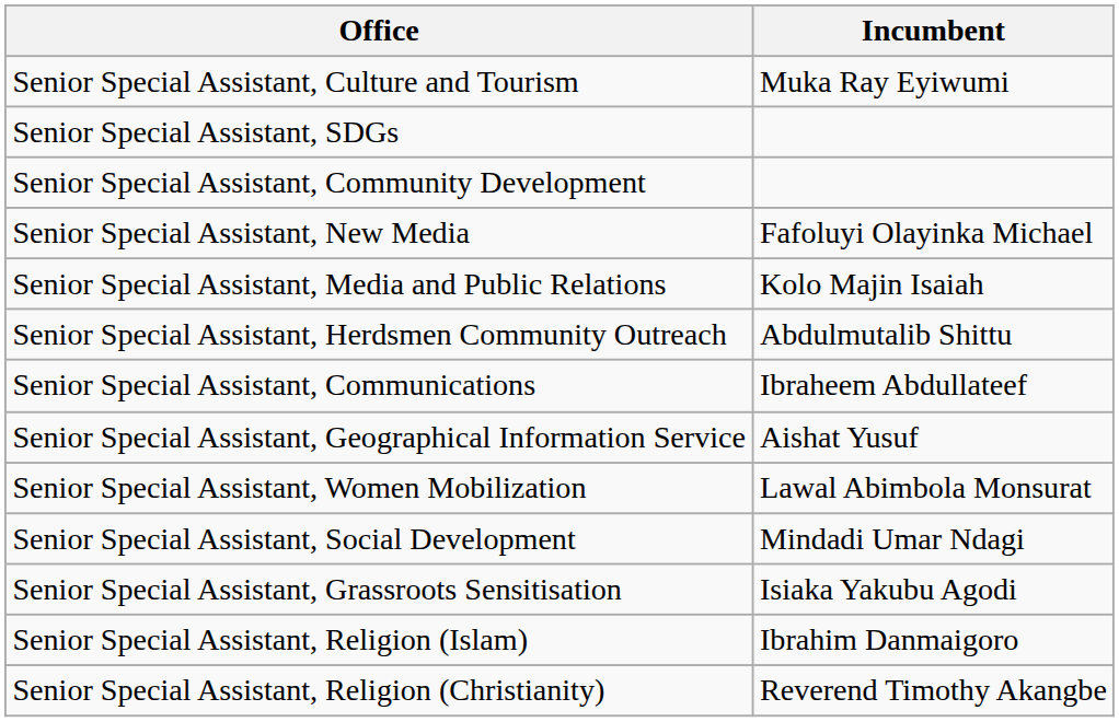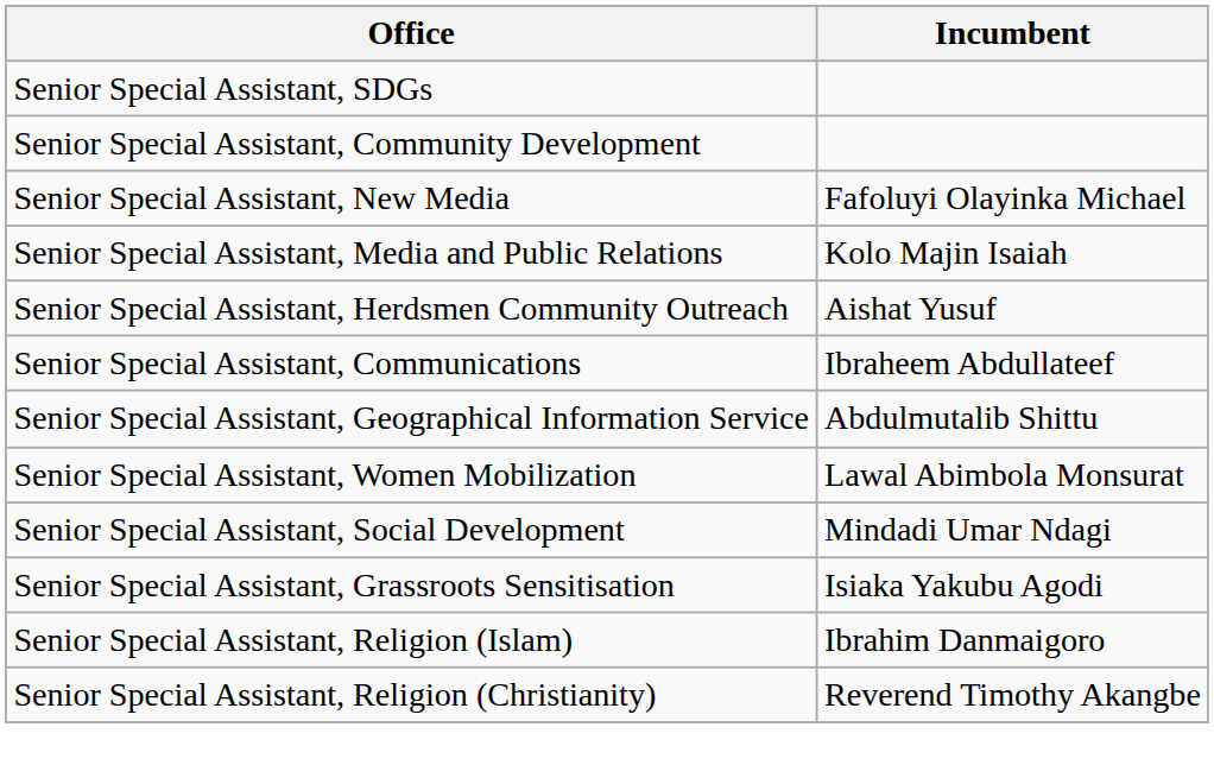 <table class="wikitable" style="font-size: 95%;">
 <tr>
 <th>Office</th>
 <th>Incumbent</th>
-</tr>
-<tr>
-<td>Senior Special Assistant, Culture and Tourism</td>
-<td>Muka Ray Eyiwumi</td>
 </tr>
 <tr>
 <td>Senior Special Assistant, SDGs</td>
 <td></td>
 </tr>
 <tr>
 <td>Senior Special Assistant, Community Development</td>
 <td></td>
 </tr>
 <tr>
 <td>Senior Special Assistant, New Media</td>
 <td>Fafoluyi Olayinka Michael</td>
 </tr>
 <tr>
 <td>Senior Special Assistant, Media and Public Relations</td>
 <td>Kolo Majin Isaiah</td>
 </tr>
 <tr>
 <td>Senior Special Assistant, Herdsmen Community Outreach</td>
-<td>Abdulmutalib Shittu</td>
+<td>Aishat Yusuf</td>
 </tr>
 <tr>
 <td>Senior Special Assistant, Communications</td>
 <td>Ibraheem Abdullateef</td>
 </tr>
 <tr>
 <td>Senior Special Assistant, Geographical Information Service</td>
-<td>Aishat Yusuf</td>
+<td>Abdulmutalib Shittu</td>
 </tr>
 <tr>
 <td>Senior Special Assistant, Women Mobilization</td>
 <td>Lawal Abimbola Monsurat</td>
 </tr>
 <tr>
 <td>Senior Special Assistant, Social Development</td>
 <td>Mindadi Umar Ndagi</td>
 </tr>
 <tr>
 <td>Senior Special Assistant, Grassroots Sensitisation</td>
 <td>Isiaka Yakubu Agodi</td>
 </tr>
 <tr>
 <td>Senior Special Assistant, Religion (Islam)</td>
 <td>Ibrahim Danmaigoro</td>
 </tr>
 <tr>
 <td>Senior Special Assistant, Religion (Christianity)</td>
 <td>Reverend Timothy Akangbe</td>
 </tr>
 </table>
